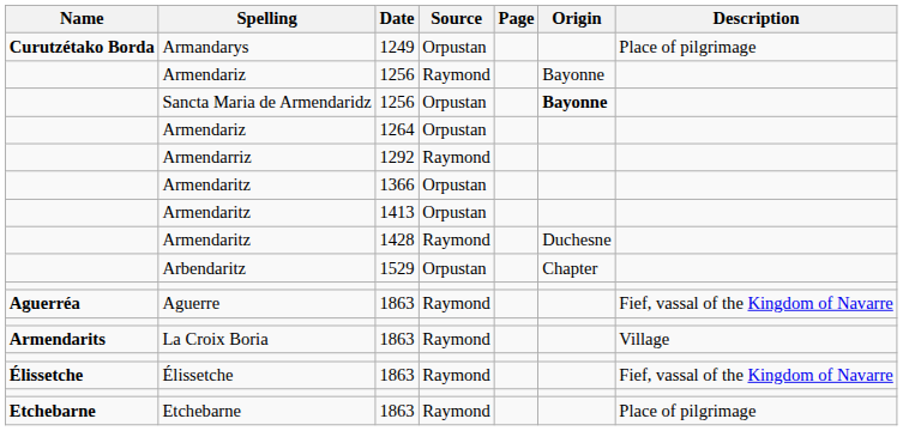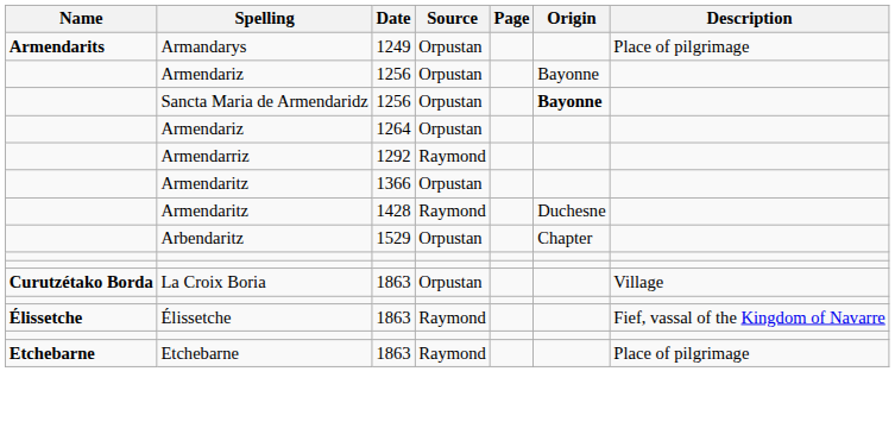 <table class="wikitable">
 <tr>
 <th>Name</th>
 <th>Spelling</th>
 <th>Date</th>
 <th>Source</th>
 <th>Page</th>
 <th>Origin</th>
 <th>Description</th>
 </tr>
 <tr>
-<td><strong>Curutzétako Borda</strong></td>
+<td><strong>Armendarits</strong></td>
 <td>Armandarys</td>
 <td>1249</td>
 <td>Orpustan</td>
 <td></td>
 <td></td>
 <td>Place of pilgrimage</td>
 </tr>
 <tr>
 <td></td>
 <td>Armendariz</td>
 <td>1256</td>
-<td>Raymond</td>
+<td>Orpustan</td>
 <td></td>
 <td>Bayonne</td>
 <td></td>
 </tr>
 <tr>
 <td></td>
 <td>Sancta Maria de Armendaridz</td>
 <td>1256</td>
 <td>Orpustan</td>
 <td></td>
 <td><strong>Bayonne</strong></td>
 <td></td>
 </tr>
 <tr>
 <td></td>
 <td>Armendariz</td>
 <td>1264</td>
 <td>Orpustan</td>
 <td></td>
 <td></td>
 <td></td>
 </tr>
 <tr>
 <td></td>
 <td>Armendarriz</td>
 <td>1292</td>
 <td>Raymond</td>
 <td></td>
 <td></td>
 <td></td>
 </tr>
 <tr>
 <td></td>
 <td>Armendaritz</td>
 <td>1366</td>
 <td>Orpustan</td>
 <td></td>
 <td></td>
 <td></td>
 </tr>
 <tr>
 <td></td>
 <td>Armendaritz</td>
-<td>1413</td>
-<td>Orpustan</td>
-<td></td>
-<td></td>
-<td></td>
-</tr>
-<tr>
-<td></td>
-<td>Armendaritz</td>
 <td>1428</td>
 <td>Raymond</td>
 <td></td>
 <td>Duchesne</td>
 <td></td>
 </tr>
 <tr>
 <td></td>
 <td>Arbendaritz</td>
 <td>1529</td>
 <td>Orpustan</td>
 <td></td>
 <td>Chapter</td>
 <td></td>
 </tr>
 <tr>
 <td></td>
 <td></td>
 <td></td>
 <td></td>
 <td></td>
 <td></td>
 <td></td>
 </tr>
 <tr>
-<td><strong>Aguerréa</strong></td>
-<td>Aguerre</td>
-<td>1863</td>
-<td>Raymond</td>
-<td></td>
-<td></td>
-<td>Fief, vassal of the <a href='#'>Kingdom of Navarre</a></td>
-</tr>
-<tr>
 <td></td>
 <td></td>
 <td></td>
 <td></td>
 <td></td>
 <td></td>
 <td></td>
 </tr>
 <tr>
-<td><strong>Armendarits</strong></td>
+<td><strong>Curutzétako Borda</strong></td>
 <td>La Croix Boria</td>
 <td>1863</td>
-<td>Raymond</td>
+<td>Orpustan</td>
 <td></td>
 <td></td>
 <td>Village</td>
 </tr>
 <tr>
 <td></td>
 <td></td>
 <td></td>
 <td></td>
 <td></td>
 <td></td>
 <td></td>
 </tr>
 <tr>
 <td><strong>Élissetche</strong></td>
 <td>Élissetche</td>
 <td>1863</td>
 <td>Raymond</td>
 <td></td>
 <td></td>
 <td>Fief, vassal of the <a href='#'>Kingdom of Navarre</a></td>
 </tr>
 <tr>
 <td></td>
 <td></td>
 <td></td>
 <td></td>
 <td></td>
 <td></td>
 <td></td>
 </tr>
 <tr>
 <td><strong>Etchebarne</strong></td>
 <td>Etchebarne</td>
 <td>1863</td>
 <td>Raymond</td>
 <td></td>
 <td></td>
 <td>Place of pilgrimage</td>
 </tr>
 </table>
